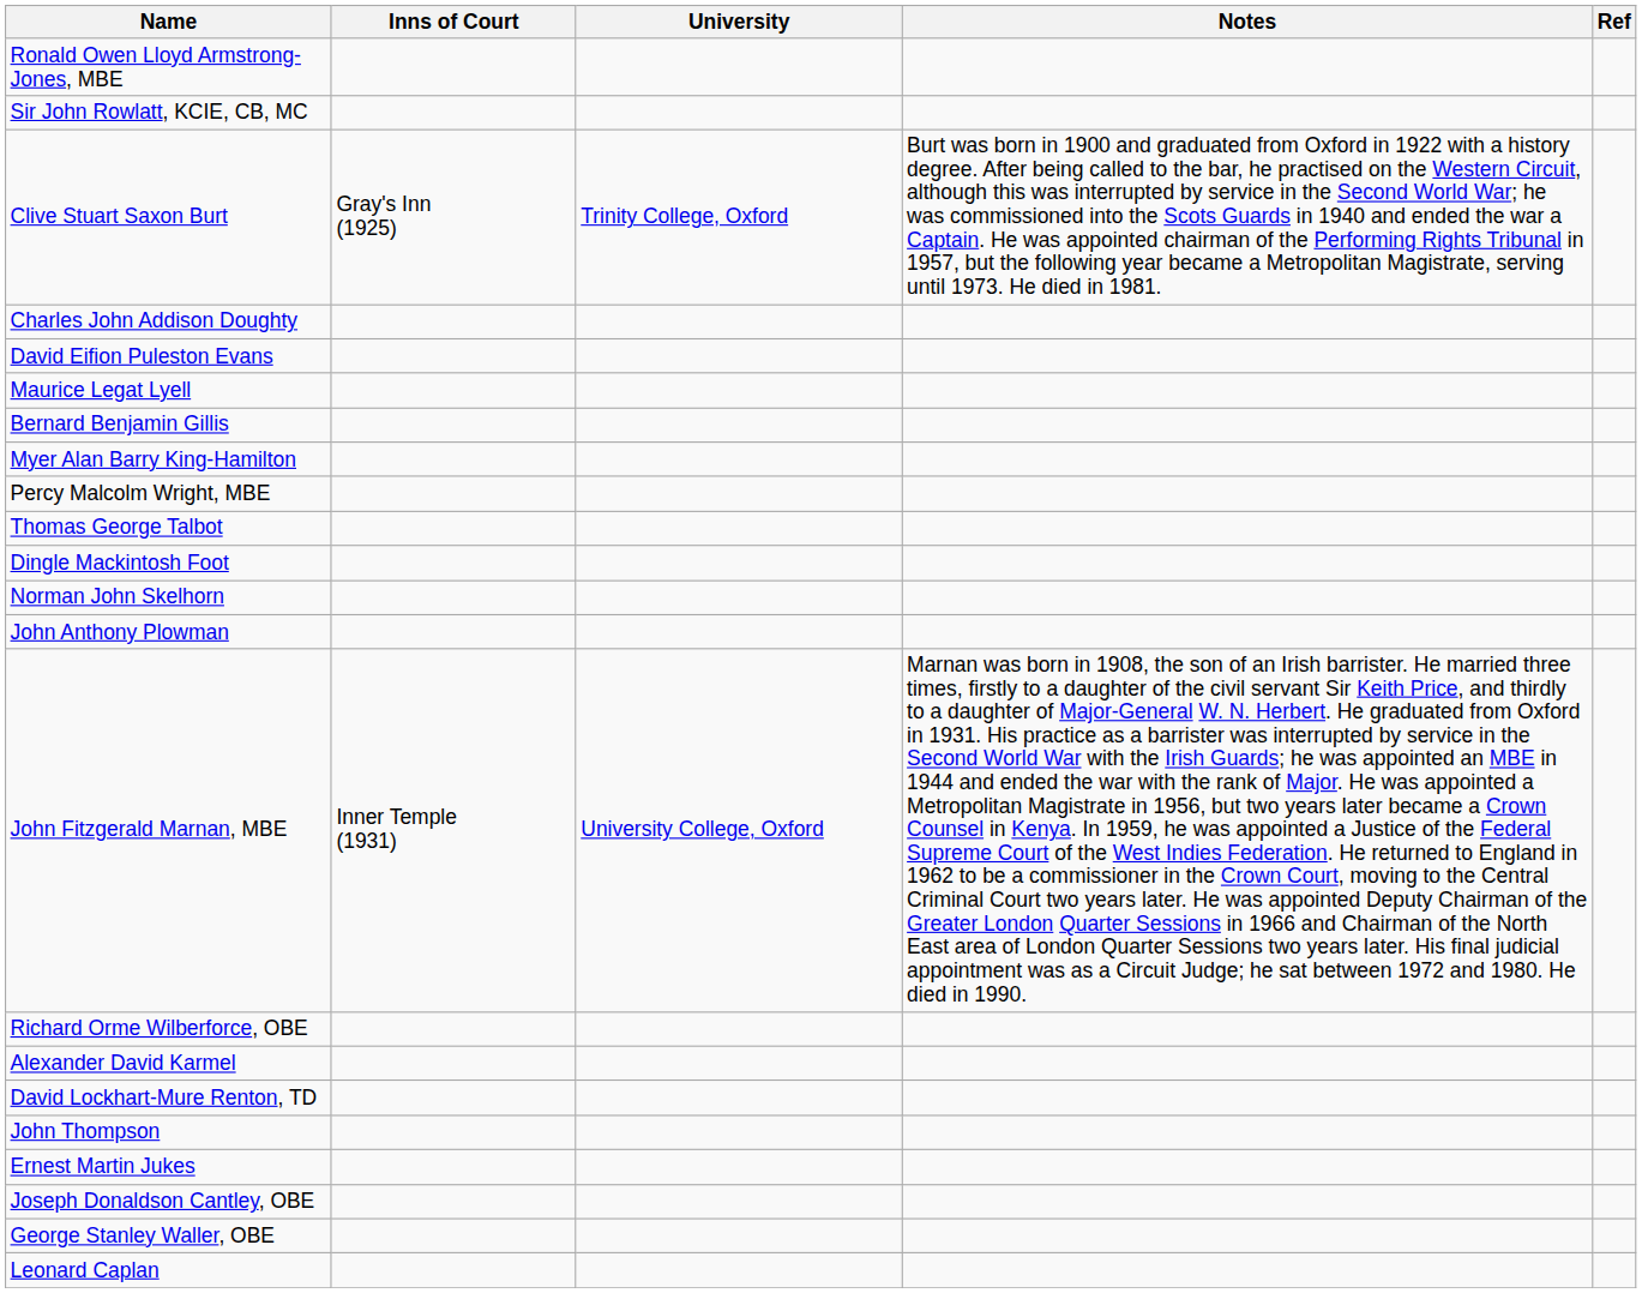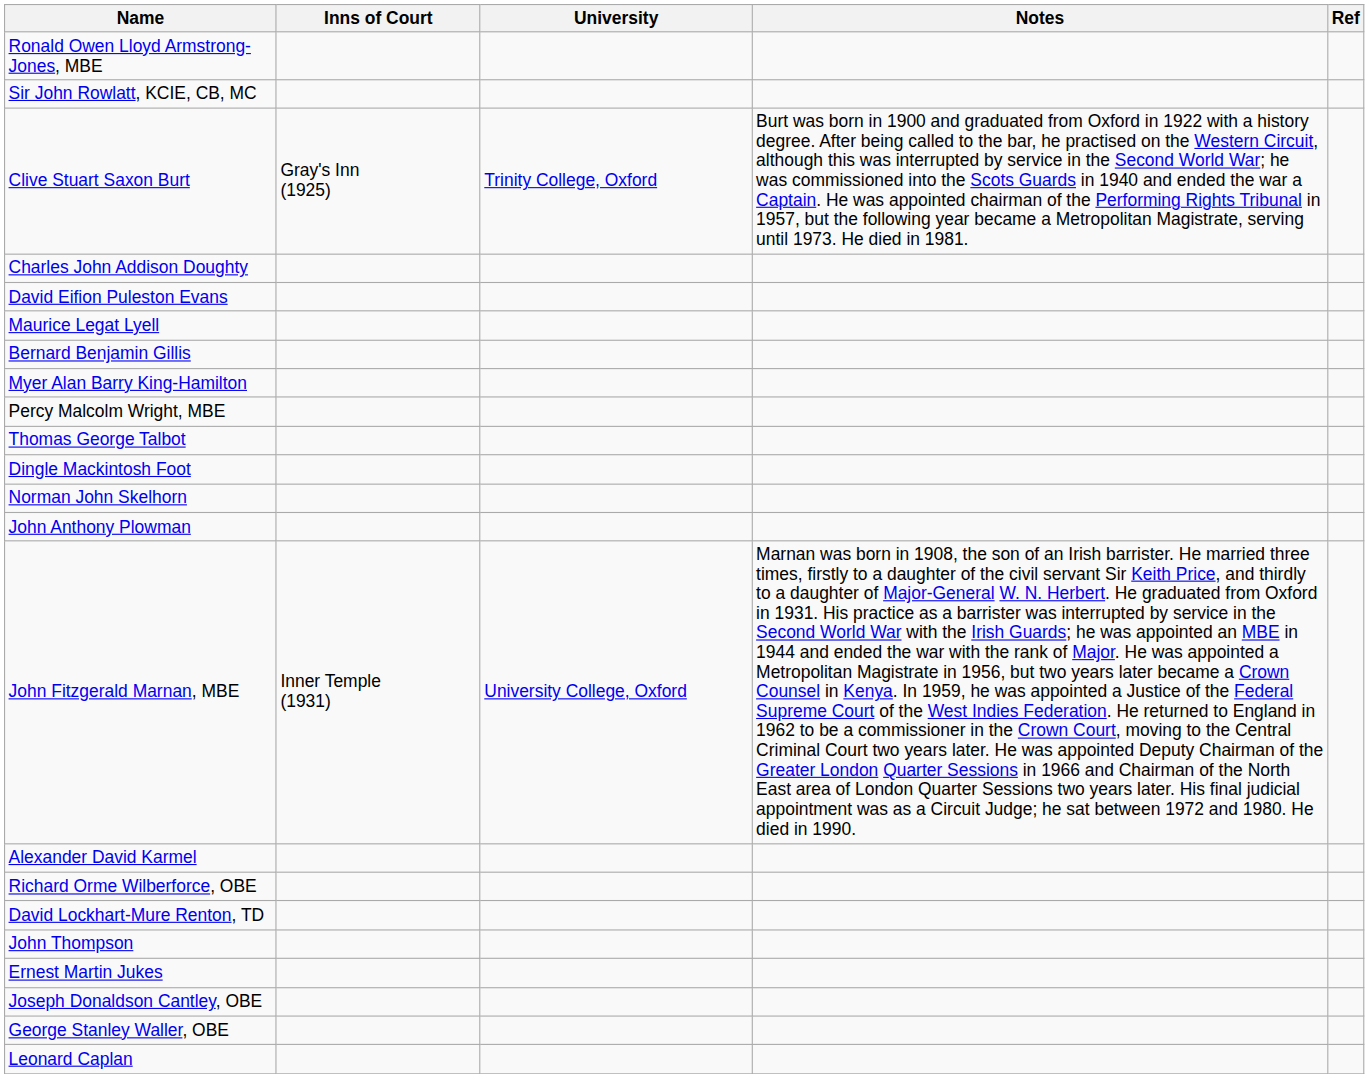 <table class="wikitable">
 <tr>
 <th width="20%">Name</th>
 <th width="15%">Inns of Court</th>
 <th width="20%">University</th>
 <th>Notes</th>
 <th>Ref</th>
 </tr>
 <tr>
 <td height="19"><a href='#'>Ronald Owen Lloyd Armstrong-Jones</a>, MBE</td>
 <td></td>
 <td></td>
 <td></td>
 <td></td>
 </tr>
 <tr>
 <td height="19"><a href='#'>Sir John Rowlatt</a>, KCIE, CB, MC</td>
 <td></td>
 <td></td>
 <td></td>
 <td></td>
 </tr>
 <tr>
 <td height="19"><a href='#'>Clive Stuart Saxon Burt</a></td>
 <td>Gray's Inn<br>(1925)</td>
 <td><a href='#'>Trinity College, Oxford</a></td>
 <td>Burt was born in 1900 and graduated from Oxford in 1922 with a history degree. After being called to the bar, he practised on the <a href='#'>Western Circuit</a>, although this was interrupted by service in the <a href='#'>Second World War</a>; he was commissioned into the <a href='#'>Scots Guards</a> in 1940 and ended the war a <a href='#'>Captain</a>. He was appointed chairman of the <a href='#'>Performing Rights Tribunal</a> in 1957, but the following year became a Metropolitan Magistrate, serving until 1973. He died in 1981.</td>
 <td></td>
 </tr>
 <tr>
 <td height="19"><a href='#'>Charles John Addison Doughty</a></td>
 <td></td>
 <td></td>
 <td></td>
 <td></td>
 </tr>
 <tr>
 <td height="19"><a href='#'>David Eifion Puleston Evans</a></td>
 <td></td>
 <td></td>
 <td></td>
 <td></td>
 </tr>
 <tr>
 <td height="19"><a href='#'>Maurice Legat Lyell</a></td>
 <td></td>
 <td></td>
 <td></td>
 <td></td>
 </tr>
 <tr>
 <td height="19"><a href='#'>Bernard Benjamin Gillis</a></td>
 <td></td>
 <td></td>
 <td></td>
 <td></td>
 </tr>
 <tr>
 <td height="19"><a href='#'>Myer Alan Barry King-Hamilton</a></td>
 <td></td>
 <td></td>
 <td></td>
 <td></td>
 </tr>
 <tr>
 <td height="19">Percy Malcolm Wright, MBE</td>
 <td></td>
 <td></td>
 <td></td>
 <td></td>
 </tr>
 <tr>
 <td height="19"><a href='#'>Thomas George Talbot</a></td>
 <td></td>
 <td></td>
 <td></td>
 <td></td>
 </tr>
 <tr>
 <td height="19"><a href='#'>Dingle Mackintosh Foot</a></td>
 <td></td>
 <td></td>
 <td></td>
 <td></td>
 </tr>
 <tr>
 <td height="19"><a href='#'>Norman John Skelhorn</a></td>
 <td></td>
 <td></td>
 <td></td>
 <td></td>
 </tr>
 <tr>
 <td height="19"><a href='#'>John Anthony Plowman</a></td>
 <td></td>
 <td></td>
 <td></td>
 <td></td>
 </tr>
 <tr>
 <td height="19"><a href='#'>John Fitzgerald Marnan</a>, MBE</td>
 <td>Inner Temple<br>(1931)</td>
 <td><a href='#'>University College, Oxford</a></td>
 <td>Marnan was born in 1908, the son of an Irish barrister. He married three times, firstly to a daughter of the civil servant Sir <a href='#'>Keith Price</a>, and thirdly to a daughter of <a href='#'>Major-General</a> <a href='#'>W. N. Herbert</a>. He graduated from Oxford in 1931. His practice as a barrister was interrupted by service in the <a href='#'>Second World War</a> with the <a href='#'>Irish Guards</a>; he was appointed an <a href='#'>MBE</a> in 1944 and ended the war with the rank of <a href='#'>Major</a>. He was appointed a Metropolitan Magistrate in 1956, but two years later became a <a href='#'>Crown Counsel</a> in <a href='#'>Kenya</a>. In 1959, he was appointed a Justice of the <a href='#'>Federal Supreme Court</a> of the <a href='#'>West Indies Federation</a>. He returned to England in 1962 to be a commissioner in the <a href='#'>Crown Court</a>, moving to the Central Criminal Court two years later. He was appointed Deputy Chairman of the <a href='#'>Greater London</a> <a href='#'>Quarter Sessions</a> in 1966 and Chairman of the North East area of London Quarter Sessions two years later. His final judicial appointment was as a Circuit Judge; he sat between 1972 and 1980. He died in 1990.</td>
 <td></td>
 </tr>
 <tr>
-<td height="19"><a href='#'>Richard Orme Wilberforce</a>, OBE</td>
+<td height="19"><a href='#'>Alexander David Karmel</a></td>
 <td></td>
 <td></td>
 <td></td>
 <td></td>
 </tr>
 <tr>
-<td height="19"><a href='#'>Alexander David Karmel</a></td>
+<td height="19"><a href='#'>Richard Orme Wilberforce</a>, OBE</td>
 <td></td>
 <td></td>
 <td></td>
 <td></td>
 </tr>
 <tr>
 <td height="19"><a href='#'>David Lockhart-Mure Renton</a>, TD</td>
 <td></td>
 <td></td>
 <td></td>
 <td></td>
 </tr>
 <tr>
 <td height="19"><a href='#'>John Thompson</a></td>
 <td></td>
 <td></td>
 <td></td>
 <td></td>
 </tr>
 <tr>
 <td height="19"><a href='#'>Ernest Martin Jukes</a></td>
 <td></td>
 <td></td>
 <td></td>
 <td></td>
 </tr>
 <tr>
 <td height="19"><a href='#'>Joseph Donaldson Cantley</a>, OBE</td>
 <td></td>
 <td></td>
 <td></td>
 <td></td>
 </tr>
 <tr>
 <td height="19"><a href='#'>George Stanley Waller</a>, OBE</td>
 <td></td>
 <td></td>
 <td></td>
 <td></td>
 </tr>
 <tr>
 <td height="19"><a href='#'>Leonard Caplan</a></td>
 <td></td>
 <td></td>
 <td></td>
 <td></td>
 </tr>
 </table>
